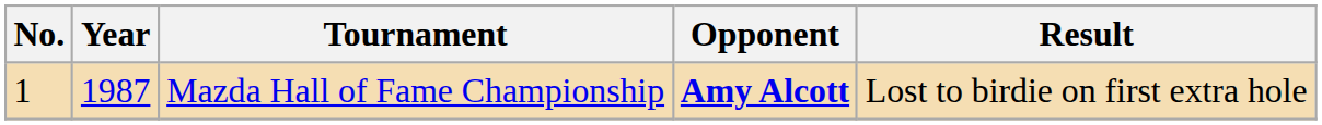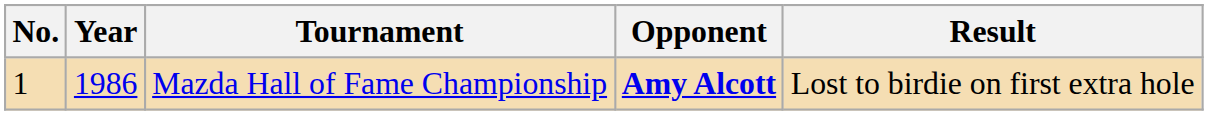 <table class="wikitable" style="font-size:95%;">
 <tr>
 <th>No.</th>
 <th>Year</th>
 <th>Tournament</th>
 <th>Opponent</th>
 <th>Result</th>
 </tr>
 <tr style="background:#F5DEB3;">
 <td>1</td>
-<td><a href='#'>1987</a></td>
+<td><a href='#'>1986</a></td>
 <td><a href='#'>Mazda Hall of Fame Championship</a></td>
 <td><strong> <a href='#'>Amy Alcott</a></strong></td>
 <td>Lost to birdie on first extra hole</td>
 </tr>
 </table>
